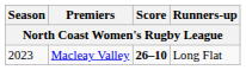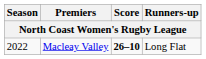 <table class="wikitable sortable">
 <tr>
 <th>Season</th>
 <th>Premiers</th>
 <th>Score</th>
 <th>Runners-up</th>
 </tr>
 <tr>
 <th colspan="4">North Coast Women's Rugby League</th>
 </tr>
 <tr>
-<td>2023</td>
+<td>2022</td>
 <td> <a href='#'>Macleay Valley</a></td>
 <td><strong>26–10</strong></td>
 <td> Long Flat</td>
 </tr>
 </table>
